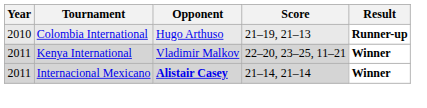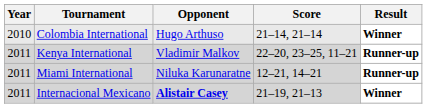 <table class="sortable wikitable" style="font-size: 90%;">
 <tr>
 <th>Year</th>
 <th>Tournament</th>
 <th>Opponent</th>
 <th>Score</th>
 <th>Result</th>
 </tr>
 <tr style="background:#E9E9E9">
 <td align="center">2010</td>
 <td align="left"><a href='#'>Colombia International</a></td>
 <td align="left"> <a href='#'>Hugo Arthuso</a></td>
-<td align="left">21–19, 21–13</td>
-<td style="text-align:left; background:white"> <strong>Runner-up</strong></td>
+<td align="left">21–14, 21–14</td>
+<td style="text-align:left; background:white"> <strong>Winner</strong></td>
 </tr>
 <tr style="background:#D5D5D5">
 <td align="center">2011</td>
 <td align="left"><a href='#'>Kenya International</a></td>
 <td align="left"> <a href='#'>Vladimir Malkov</a></td>
 <td align="left">22–20, 23–25, 11–21</td>
-<td style="text-align:left; background:white"> <strong>Winner</strong></td>
+<td style="text-align:left; background:white"> <strong>Runner-up</strong></td>
+</tr>
+<tr style="background:#D5D5D5">
+<td align="center">2011</td>
+<td align="left"><a href='#'>Miami International</a></td>
+<td align="left"> <a href='#'>Niluka Karunaratne</a></td>
+<td align="left">12–21, 14–21</td>
+<td style="text-align:left; background:white"> <strong>Runner-up</strong></td>
 </tr>
 <tr style="background:#D5D5D5">
 <td align="center">2011</td>
 <td align="left"><a href='#'>Internacional Mexicano</a></td>
 <td align="left"><strong> <a href='#'>Alistair Casey</a></strong></td>
-<td align="left">21–14, 21–14</td>
+<td align="left">21–19, 21–13</td>
 <td style="text-align:left; background:white"> <strong>Winner</strong></td>
 </tr>
 </table>
